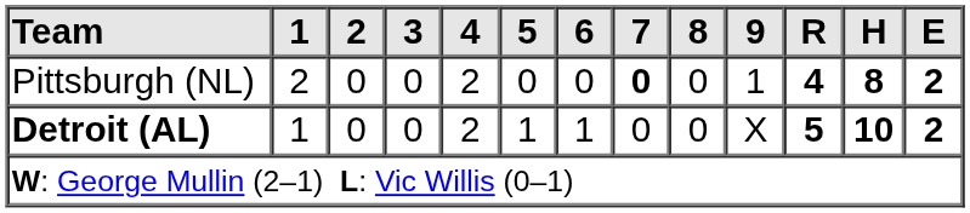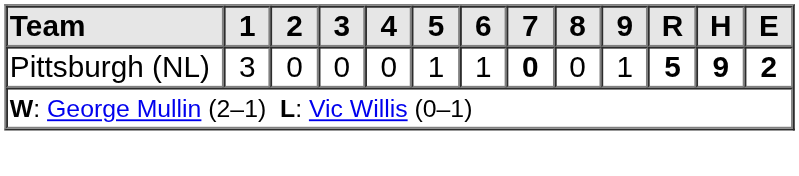 <table border=1 cellspacing=0 width=425 style="margin-left:3em;">
 <tr style="text-align:center; background-color:#e6e6e6;">
 <th align=left width=125>Team</th>
 <th width=25>1</th>
 <th width=25>2</th>
 <th width=25>3</th>
 <th width=25>4</th>
 <th width=25>5</th>
 <th width=25>6</th>
 <th width=25>7</th>
 <th width=25>8</th>
 <th width=25>9</th>
 <th width=25>R</th>
 <th width=25>H</th>
 <th width=25>E</th>
 </tr>
 <tr style="text-align:center;">
 <td align=left>Pittsburgh (NL)</td>
-<td>2</td>
+<td>3</td>
 <td>0</td>
 <td>0</td>
-<td>2</td>
 <td>0</td>
-<td>0</td>
+<td>1</td>
+<td>1</td>
 <td><strong>0</strong></td>
 <td>0</td>
 <td>1</td>
-<td><strong>4</strong></td>
-<td><strong>8</strong></td>
-<td><strong>2</strong></td>
-</tr>
-<tr style="text-align:center;">
-<td align=left><strong>Detroit (AL)</strong></td>
-<td>1</td>
-<td>0</td>
-<td>0</td>
-<td>2</td>
-<td>1</td>
-<td>1</td>
-<td>0</td>
-<td>0</td>
-<td>X</td>
 <td><strong>5</strong></td>
-<td><strong>10</strong></td>
+<td><strong>9</strong></td>
 <td><strong>2</strong></td>
 </tr>
 <tr style="text-align:left;">
 <td colspan=13><small><strong>W</strong>: <a href='#'>George Mullin</a> (2–1)  <strong>L</strong>: <a href='#'>Vic Willis</a> (0–1)</small></td>
 </tr>
 </table>
